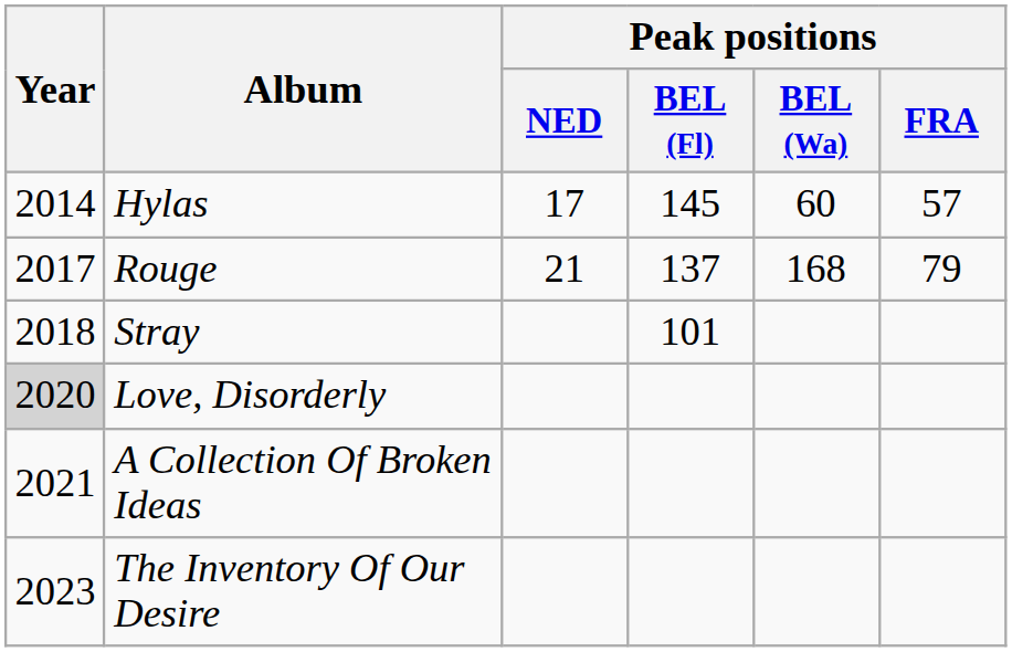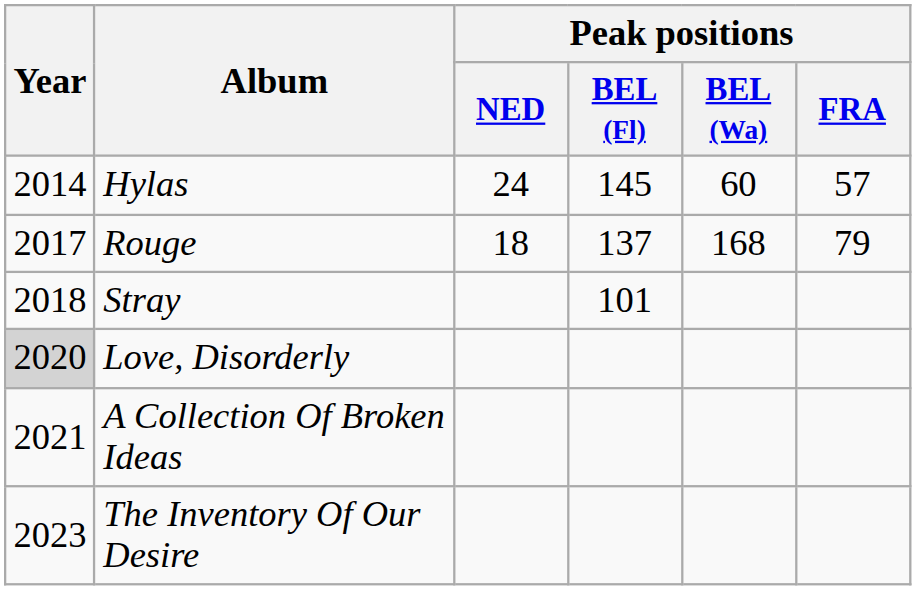 <table class="wikitable">
 <tr>
 <th align="center" rowspan="2" width="10">Year</th>
 <th align="center" rowspan="2" width="150">Album</th>
 <th align="center" colspan="4" width="20">Peak positions</th>
 </tr>
 <tr>
 <th scope="col" style="width:3em;font-size:90%;"><a href='#'>NED</a><br></th>
 <th scope="col" style="width:3em;font-size:90%;"><a href='#'>BEL <br><small>(Fl)</small></a><br></th>
 <th scope="col" style="width:3em;font-size:90%;"><a href='#'>BEL <br><small>(Wa)</small></a><br></th>
 <th scope="col" style="width:3em;font-size:90%;"><a href='#'>FRA</a><br></th>
 </tr>
 <tr>
 <td style="text-align:center;">2014</td>
 <td><em>Hylas</em></td>
-<td style="text-align:center;">17</td>
+<td style="text-align:center;">24</td>
 <td style="text-align:center;">145</td>
 <td style="text-align:center;">60</td>
 <td style="text-align:center;">57</td>
 </tr>
 <tr>
 <td style="text-align:center;">2017</td>
 <td><em>Rouge</em></td>
-<td style="text-align:center;">21</td>
+<td style="text-align:center;">18</td>
 <td style="text-align:center;">137</td>
 <td style="text-align:center;">168</td>
 <td style="text-align:center;">79<br></td>
 </tr>
 <tr>
 <td style="text-align:center;">2018</td>
 <td><em>Stray</em></td>
 <td style="text-align:center;"></td>
 <td style="text-align:center;">101</td>
 <td style="text-align:center;"></td>
 <td style="text-align:center;"></td>
 </tr>
 <tr>
 <td style="background: lightgrey; text-align:center;">2020</td>
 <td><em>Love, Disorderly</em></td>
 <td style="text-align:center;"></td>
 <td style="text-align:center;"></td>
 <td style="text-align:center;"></td>
 <td style="text-align:center;"></td>
 </tr>
 <tr>
 <td style="text-align:center;">2021</td>
 <td><em>A Collection Of Broken Ideas</em></td>
 <td style="text-align:center;"></td>
 <td style="text-align:center;"></td>
 <td style="text-align:center;"></td>
 <td style="text-align:center;"></td>
 </tr>
 <tr>
 <td style="text-align:center;">2023</td>
 <td><em>The Inventory Of Our Desire</em></td>
 <td style="text-align:center;"></td>
 <td style="text-align:center;"></td>
 <td style="text-align:center;"></td>
 <td style="text-align:center;"></td>
 </tr>
 </table>
